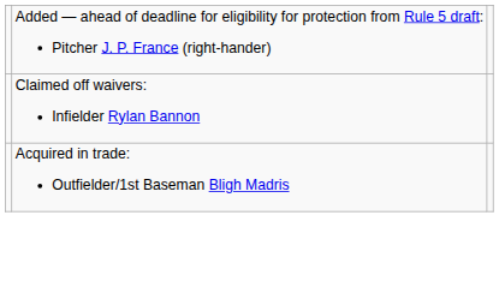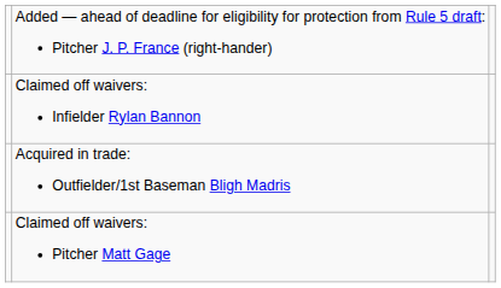 <table class="wikitable">
 <tr>
 <td></td>
 <td>Added — ahead of deadline for eligibility for protection from <a href='#'>Rule 5 draft</a>:<br><ul><li>Pitcher <a href='#'>J. P. France</a> (right-hander)</li></ul></td>
 <td></td>
 </tr>
 <tr>
 <td></td>
 <td>Claimed off waivers:<br><ul><li>Infielder <a href='#'>Rylan Bannon</a></li></ul></td>
 <td></td>
 </tr>
 <tr>
 <td></td>
 <td>Acquired in trade:<br><ul><li>Outfielder/1st Baseman <a href='#'>Bligh Madris</a></li></ul></td>
 <td></td>
 </tr>
+<tr>
+<td></td>
+<td>Claimed off waivers:<br><ul><li>Pitcher <a href='#'>Matt Gage</a></li></ul></td>
+<td></td>
+</tr>
 </table>
